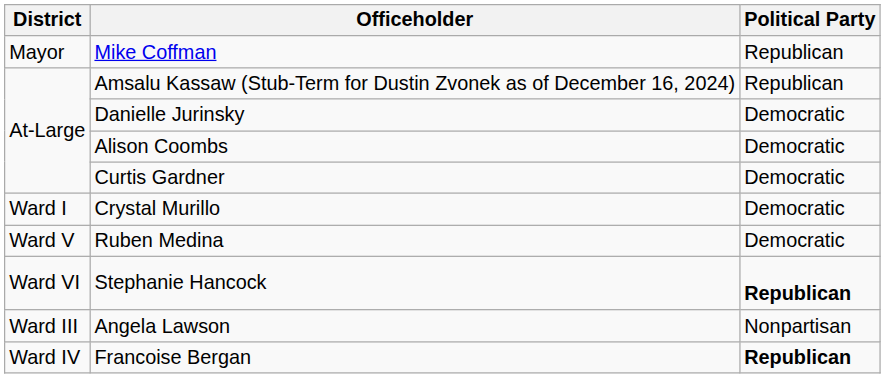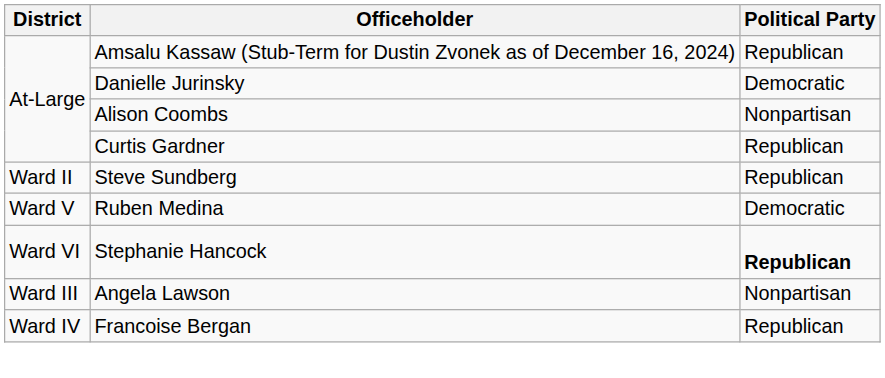 <table class="wikitable">
 <tr>
 <th>District</th>
 <th>Officeholder</th>
 <th>Political Party</th>
-</tr>
-<tr>
-<td>Mayor</td>
-<td><a href='#'>Mike Coffman</a></td>
-<td>Republican</td>
 </tr>
 <tr>
 <td rowspan="4">At-Large</td>
 <td>Amsalu Kassaw (Stub-Term for Dustin Zvonek as of December 16, 2024)</td>
 <td>Republican</td>
 </tr>
 <tr>
 <td>Danielle Jurinsky</td>
 <td>Democratic</td>
 </tr>
 <tr>
 <td>Alison Coombs</td>
-<td>Democratic</td>
+<td>Nonpartisan</td>
 </tr>
 <tr>
 <td>Curtis Gardner</td>
-<td>Democratic</td>
+<td>Republican</td>
 </tr>
 <tr>
-<td>Ward I</td>
-<td>Crystal Murillo</td>
-<td>Democratic</td>
+<td>Ward II</td>
+<td>Steve Sundberg</td>
+<td>Republican</td>
 </tr>
 <tr>
 <td>Ward V</td>
 <td>Ruben Medina</td>
 <td>Democratic</td>
 </tr>
 <tr>
 <td>Ward VI</td>
 <td>Stephanie Hancock</td>
 <td><strong><br>Republican</strong></td>
 </tr>
 <tr>
 <td>Ward III</td>
 <td>Angela Lawson</td>
 <td>Nonpartisan</td>
 </tr>
 <tr>
 <td>Ward IV</td>
 <td>Francoise Bergan</td>
-<td><strong>Republican</strong></td>
+<td>Republican</td>
 </tr>
 </table>
